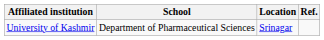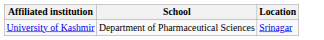 <table class="wikitable sortable">
 <tr>
 <th>Affiliated institution</th>
 <th>School</th>
 <th>Location</th>
-<th>Ref.</th>
 </tr>
 <tr>
 <td><a href='#'>University of Kashmir</a></td>
 <td>Department of Pharmaceutical Sciences</td>
 <td><a href='#'>Srinagar</a></td>
-<td></td>
 </tr>
 </table>
